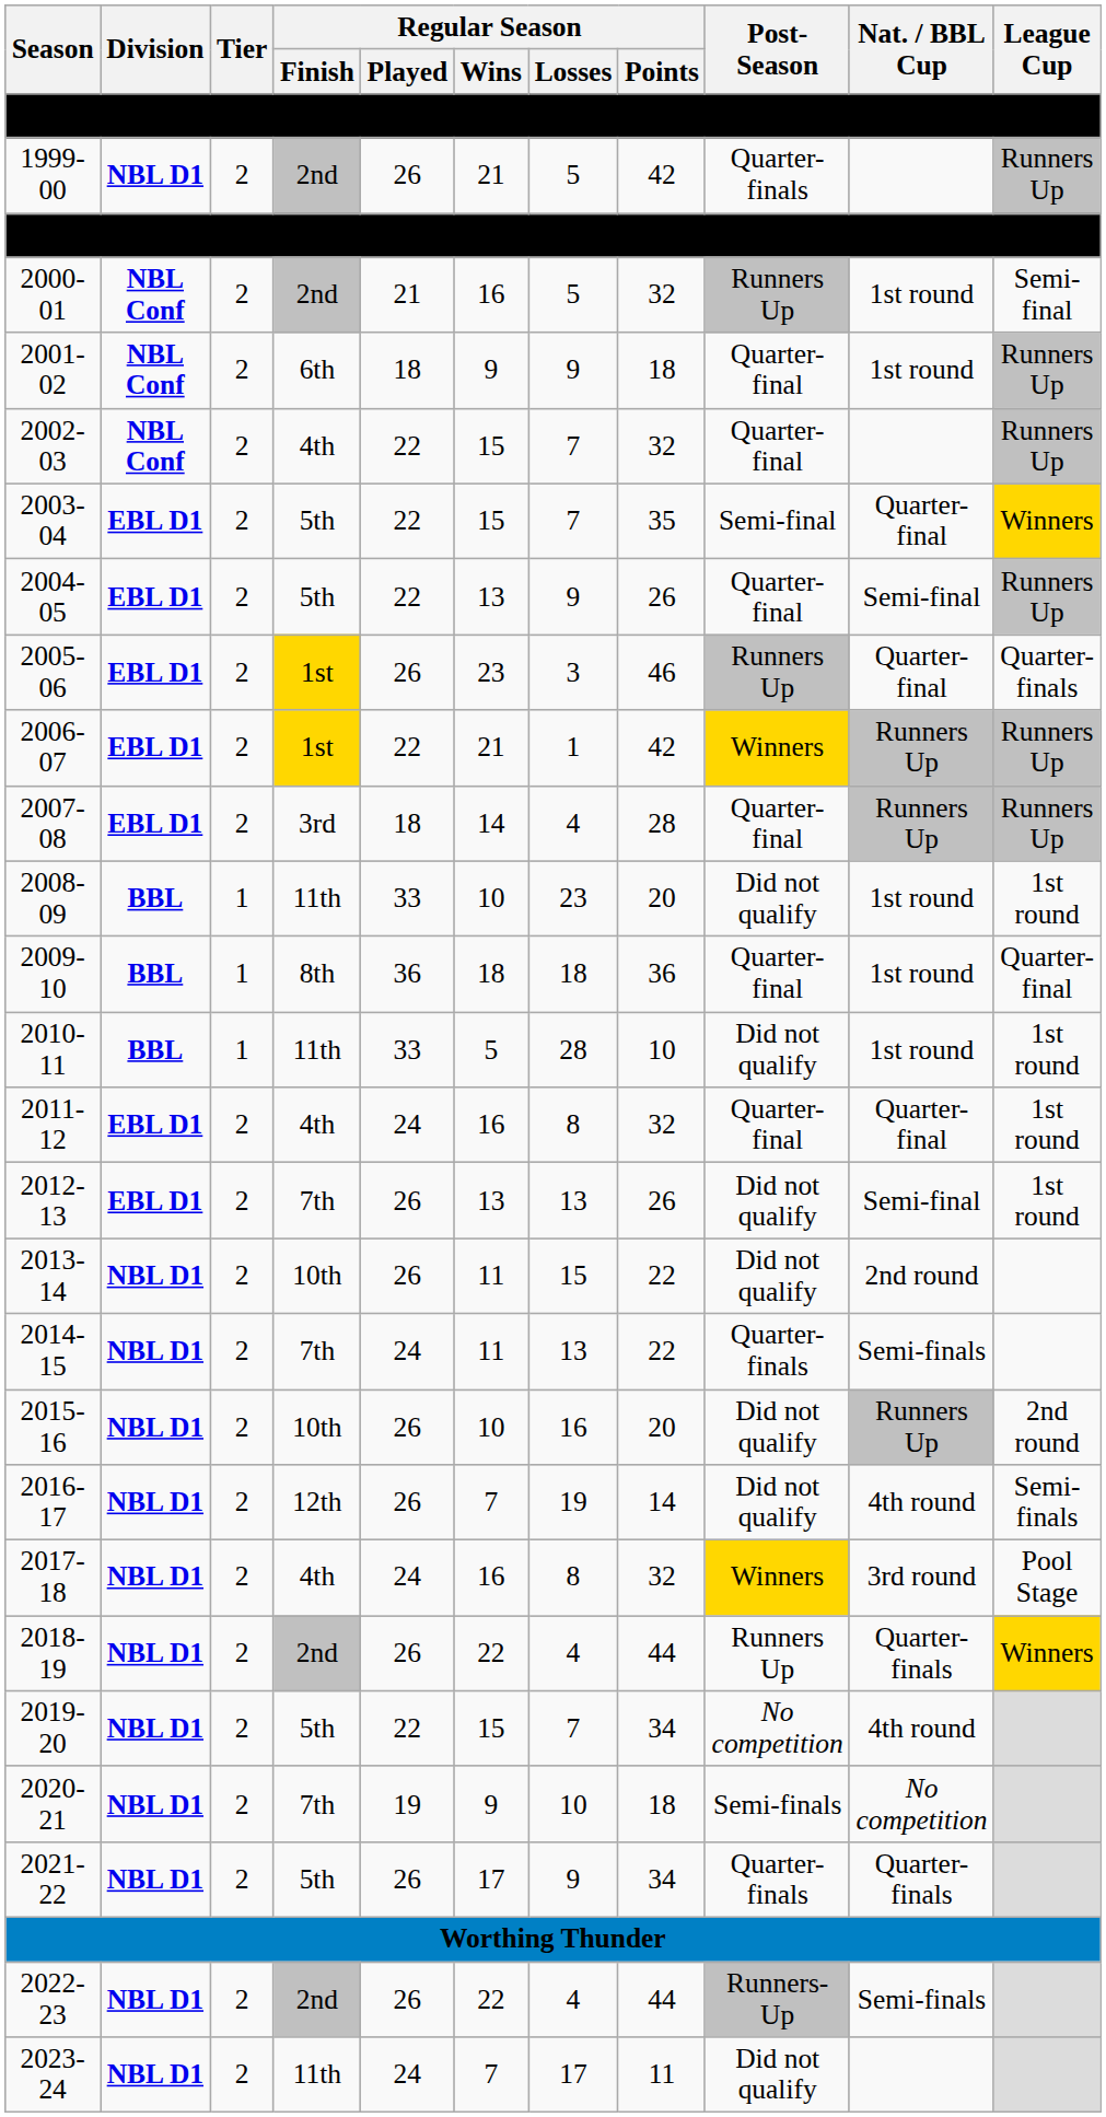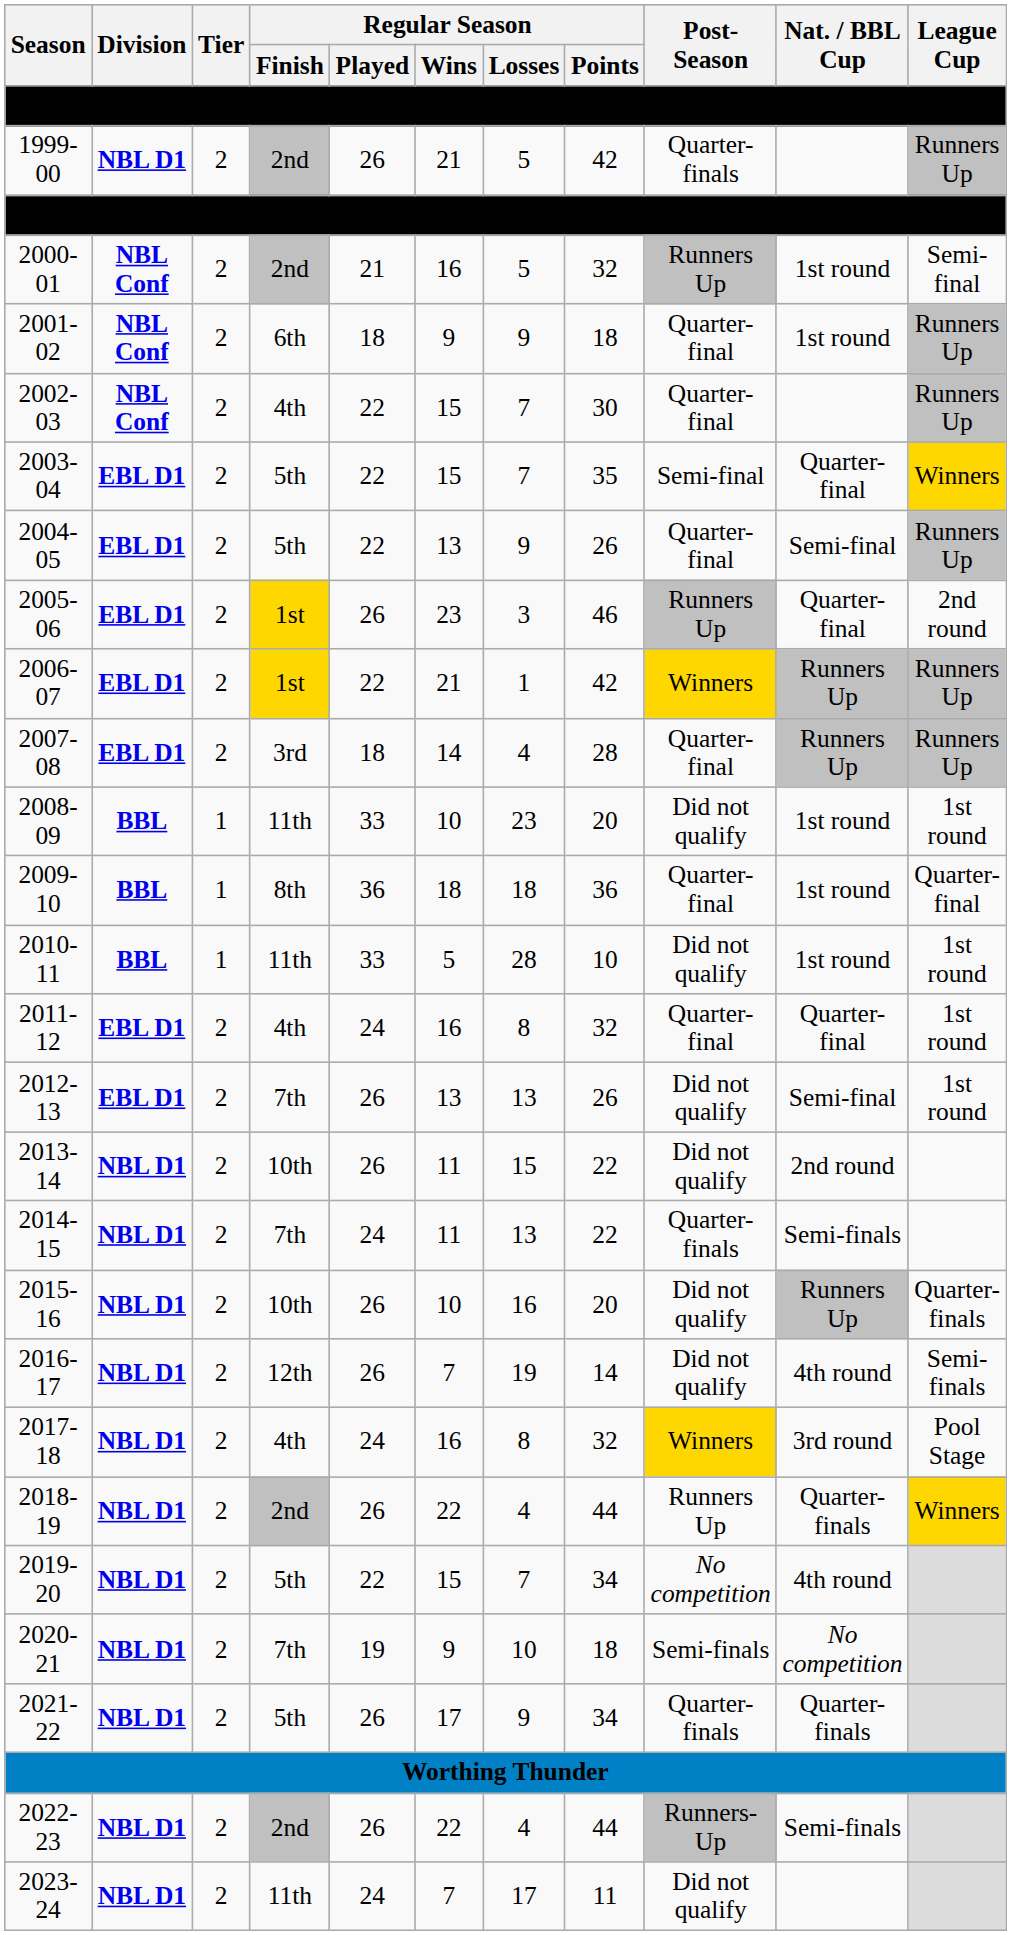 <table class="wikitable" style="font-size:100%;">
 <tr bgcolor="#efefef">
 <th rowspan="2">Season</th>
 <th rowspan="2">Division</th>
 <th rowspan="2">Tier</th>
 <th colspan="5">Regular Season</th>
 <th rowspan="2">Post-Season</th>
 <th rowspan="2">Nat. / BBL Cup</th>
 <th rowspan="2">League Cup</th>
 </tr>
 <tr>
 <th>Finish</th>
 <th>Played</th>
 <th>Wins</th>
 <th>Losses</th>
 <th>Points</th>
 </tr>
 <tr>
 <td colspan="13" align=center bgcolor="black"><span><strong>Worthing Rebels</strong></span></td>
 </tr>
 <tr>
 <td style="text-align:center;">1999-00</td>
 <td style="text-align:center;"><strong><a href='#'>NBL D1</a></strong></td>
 <td style="text-align:center;">2</td>
 <td style="text-align:center;"bgcolor=silver>2nd</td>
 <td style="text-align:center;">26</td>
 <td style="text-align:center;">21</td>
 <td style="text-align:center;">5</td>
 <td style="text-align:center;">42</td>
 <td style="text-align:center;">Quarter-finals</td>
 <td style="text-align:center;"></td>
 <td style="text-align:center;"bgcolor=silver>Runners Up</td>
 </tr>
 <tr>
 <td colspan="13" align=center bgcolor="black"><span><strong>Worthing Thunder</strong></span></td>
 </tr>
 <tr>
 <td style="text-align:center;">2000-01</td>
 <td style="text-align:center;"><strong><a href='#'>NBL Conf</a></strong></td>
 <td style="text-align:center;">2</td>
 <td style="text-align:center;"bgcolor=silver>2nd</td>
 <td style="text-align:center;">21</td>
 <td style="text-align:center;">16</td>
 <td style="text-align:center;">5</td>
 <td style="text-align:center;">32</td>
 <td style="text-align:center;"bgcolor=silver>Runners Up</td>
 <td style="text-align:center;">1st round</td>
 <td style="text-align:center;">Semi-final</td>
 </tr>
 <tr>
 <td style="text-align:center;">2001-02</td>
 <td style="text-align:center;"><strong><a href='#'>NBL Conf</a></strong></td>
 <td style="text-align:center;">2</td>
 <td style="text-align:center;">6th</td>
 <td style="text-align:center;">18</td>
 <td style="text-align:center;">9</td>
 <td style="text-align:center;">9</td>
 <td style="text-align:center;">18</td>
 <td style="text-align:center;">Quarter-final</td>
 <td style="text-align:center;">1st round</td>
 <td style="text-align:center;"bgcolor=silver>Runners Up</td>
 </tr>
 <tr>
 <td style="text-align:center;">2002-03</td>
 <td style="text-align:center;"><strong><a href='#'>NBL Conf</a></strong></td>
 <td style="text-align:center;">2</td>
 <td style="text-align:center;">4th</td>
 <td style="text-align:center;">22</td>
 <td style="text-align:center;">15</td>
 <td style="text-align:center;">7</td>
-<td style="text-align:center;">32</td>
+<td style="text-align:center;">30</td>
 <td style="text-align:center;">Quarter-final</td>
 <td style="text-align:center;"></td>
 <td style="text-align:center;"bgcolor=silver>Runners Up</td>
 </tr>
 <tr>
 <td style="text-align:center;">2003-04</td>
 <td style="text-align:center;"><strong><a href='#'>EBL D1</a></strong></td>
 <td style="text-align:center;">2</td>
 <td style="text-align:center;">5th</td>
 <td style="text-align:center;">22</td>
 <td style="text-align:center;">15</td>
 <td style="text-align:center;">7</td>
 <td style="text-align:center;">35</td>
 <td style="text-align:center;">Semi-final</td>
 <td style="text-align:center;">Quarter-final</td>
 <td style="text-align:center;"bgcolor=gold>Winners</td>
 </tr>
 <tr>
 <td style="text-align:center;">2004-05</td>
 <td style="text-align:center;"><strong><a href='#'>EBL D1</a></strong></td>
 <td style="text-align:center;">2</td>
 <td style="text-align:center;">5th</td>
 <td style="text-align:center;">22</td>
 <td style="text-align:center;">13</td>
 <td style="text-align:center;">9</td>
 <td style="text-align:center;">26</td>
 <td style="text-align:center;">Quarter-final</td>
 <td style="text-align:center;">Semi-final</td>
 <td style="text-align:center;"bgcolor=silver>Runners Up</td>
 </tr>
 <tr>
 <td style="text-align:center;">2005-06</td>
 <td style="text-align:center;"><strong><a href='#'>EBL D1</a></strong></td>
 <td style="text-align:center;">2</td>
 <td style="text-align:center;"bgcolor=gold>1st</td>
 <td style="text-align:center;">26</td>
 <td style="text-align:center;">23</td>
 <td style="text-align:center;">3</td>
 <td style="text-align:center;">46</td>
 <td style="text-align:center;"bgcolor=silver>Runners Up</td>
 <td style="text-align:center;">Quarter-final</td>
-<td style="text-align:center;">Quarter-finals</td>
+<td style="text-align:center;">2nd round</td>
 </tr>
 <tr>
 <td style="text-align:center;">2006-07</td>
 <td style="text-align:center;"><strong><a href='#'>EBL D1</a></strong></td>
 <td style="text-align:center;">2</td>
 <td style="text-align:center;"bgcolor=gold>1st</td>
 <td style="text-align:center;">22</td>
 <td style="text-align:center;">21</td>
 <td style="text-align:center;">1</td>
 <td style="text-align:center;">42</td>
 <td style="text-align:center;"bgcolor=gold>Winners</td>
 <td style="text-align:center;"bgcolor=silver>Runners Up</td>
 <td style="text-align:center;"bgcolor=silver>Runners Up</td>
 </tr>
 <tr>
 <td style="text-align:center;">2007-08</td>
 <td style="text-align:center;"><strong><a href='#'>EBL D1</a></strong></td>
 <td style="text-align:center;">2</td>
 <td style="text-align:center;">3rd</td>
 <td style="text-align:center;">18</td>
 <td style="text-align:center;">14</td>
 <td style="text-align:center;">4</td>
 <td style="text-align:center;">28</td>
 <td style="text-align:center;">Quarter-final</td>
 <td style="text-align:center;"bgcolor=silver>Runners Up</td>
 <td style="text-align:center;"bgcolor=silver>Runners Up</td>
 </tr>
 <tr>
 <td style="text-align:center;">2008-09</td>
 <td style="text-align:center;"><strong><a href='#'>BBL</a></strong></td>
 <td style="text-align:center;">1</td>
 <td style="text-align:center;">11th</td>
 <td style="text-align:center;">33</td>
 <td style="text-align:center;">10</td>
 <td style="text-align:center;">23</td>
 <td style="text-align:center;">20</td>
 <td style="text-align:center;">Did not qualify</td>
 <td style="text-align:center;">1st round</td>
 <td style="text-align:center;">1st round</td>
 </tr>
 <tr>
 <td style="text-align:center;">2009-10</td>
 <td style="text-align:center;"><strong><a href='#'>BBL</a></strong></td>
 <td style="text-align:center;">1</td>
 <td style="text-align:center;">8th</td>
 <td style="text-align:center;">36</td>
 <td style="text-align:center;">18</td>
 <td style="text-align:center;">18</td>
 <td style="text-align:center;">36</td>
 <td style="text-align:center;">Quarter-final</td>
 <td style="text-align:center;">1st round</td>
 <td style="text-align:center;">Quarter-final</td>
 </tr>
 <tr>
 <td style="text-align:center;">2010-11</td>
 <td style="text-align:center;"><strong><a href='#'>BBL</a></strong></td>
 <td style="text-align:center;">1</td>
 <td style="text-align:center;">11th</td>
 <td style="text-align:center;">33</td>
 <td style="text-align:center;">5</td>
 <td style="text-align:center;">28</td>
 <td style="text-align:center;">10</td>
 <td style="text-align:center;">Did not qualify</td>
 <td style="text-align:center;">1st round</td>
 <td style="text-align:center;">1st round</td>
 </tr>
 <tr>
 <td style="text-align:center;">2011-12</td>
 <td style="text-align:center;"><strong><a href='#'>EBL D1</a></strong></td>
 <td style="text-align:center;">2</td>
 <td style="text-align:center;">4th</td>
 <td style="text-align:center;">24</td>
 <td style="text-align:center;">16</td>
 <td style="text-align:center;">8</td>
 <td style="text-align:center;">32</td>
 <td style="text-align:center;">Quarter-final</td>
 <td style="text-align:center;">Quarter-final</td>
 <td style="text-align:center;">1st round</td>
 </tr>
 <tr>
 <td style="text-align:center;">2012-13</td>
 <td style="text-align:center;"><strong><a href='#'>EBL D1</a></strong></td>
 <td style="text-align:center;">2</td>
 <td style="text-align:center;">7th</td>
 <td style="text-align:center;">26</td>
 <td style="text-align:center;">13</td>
 <td style="text-align:center;">13</td>
 <td style="text-align:center;">26</td>
 <td style="text-align:center;">Did not qualify</td>
 <td style="text-align:center;">Semi-final</td>
 <td style="text-align:center;">1st round</td>
 </tr>
 <tr>
 <td style="text-align:center;">2013-14</td>
 <td style="text-align:center;"><strong><a href='#'>NBL D1</a></strong></td>
 <td style="text-align:center;">2</td>
 <td style="text-align:center;">10th</td>
 <td style="text-align:center;">26</td>
 <td style="text-align:center;">11</td>
 <td style="text-align:center;">15</td>
 <td style="text-align:center;">22</td>
 <td style="text-align:center;">Did not qualify</td>
 <td style="text-align:center;">2nd round</td>
 <td style="text-align:center;"></td>
 </tr>
 <tr>
 <td style="text-align:center;">2014-15</td>
 <td style="text-align:center;"><strong><a href='#'>NBL D1</a></strong></td>
 <td style="text-align:center;">2</td>
 <td style="text-align:center;">7th</td>
 <td style="text-align:center;">24</td>
 <td style="text-align:center;">11</td>
 <td style="text-align:center;">13</td>
 <td style="text-align:center;">22</td>
 <td style="text-align:center;">Quarter-finals</td>
 <td style="text-align:center;">Semi-finals</td>
 <td style="text-align:center;"></td>
 </tr>
 <tr>
 <td style="text-align:center;">2015-16</td>
 <td style="text-align:center;"><strong><a href='#'>NBL D1</a></strong></td>
 <td style="text-align:center;">2</td>
 <td style="text-align:center;">10th</td>
 <td style="text-align:center;">26</td>
 <td style="text-align:center;">10</td>
 <td style="text-align:center;">16</td>
 <td style="text-align:center;">20</td>
 <td style="text-align:center;">Did not qualify</td>
 <td style="text-align:center;"bgcolor=silver>Runners Up</td>
-<td style="text-align:center;">2nd round</td>
+<td style="text-align:center;">Quarter-finals</td>
 </tr>
 <tr>
 <td style="text-align:center;">2016-17</td>
 <td style="text-align:center;"><strong><a href='#'>NBL D1</a></strong></td>
 <td style="text-align:center;">2</td>
 <td style="text-align:center;">12th</td>
 <td style="text-align:center;">26</td>
 <td style="text-align:center;">7</td>
 <td style="text-align:center;">19</td>
 <td style="text-align:center;">14</td>
 <td style="text-align:center;">Did not qualify</td>
 <td style="text-align:center;">4th round</td>
 <td style="text-align:center;">Semi-finals</td>
 </tr>
 <tr>
 <td style="text-align:center;">2017-18</td>
 <td style="text-align:center;"><strong><a href='#'>NBL D1</a></strong></td>
 <td style="text-align:center;">2</td>
 <td style="text-align:center;">4th</td>
 <td style="text-align:center;">24</td>
 <td style="text-align:center;">16</td>
 <td style="text-align:center;">8</td>
 <td style="text-align:center;">32</td>
 <td style="text-align:center;"bgcolor=gold>Winners</td>
 <td style="text-align:center;">3rd round</td>
 <td style="text-align:center;">Pool Stage</td>
 </tr>
 <tr>
 <td style="text-align:center;">2018-19</td>
 <td style="text-align:center;"><strong><a href='#'>NBL D1</a></strong></td>
 <td style="text-align:center;">2</td>
 <td style="text-align:center;"bgcolor=silver>2nd</td>
 <td style="text-align:center;">26</td>
 <td style="text-align:center;">22</td>
 <td style="text-align:center;">4</td>
 <td style="text-align:center;">44</td>
 <td style="text-align:center;">Runners Up</td>
 <td style="text-align:center;">Quarter-finals</td>
 <td style="text-align:center;"bgcolor=gold>Winners</td>
 </tr>
 <tr>
 <td style="text-align:center;">2019-20</td>
 <td style="text-align:center;"><strong><a href='#'>NBL D1</a></strong></td>
 <td style="text-align:center;">2</td>
 <td style="text-align:center;">5th</td>
 <td style="text-align:center;">22</td>
 <td style="text-align:center;">15</td>
 <td style="text-align:center;">7</td>
 <td style="text-align:center;">34</td>
 <td style="text-align:center;"><em>No competition</em></td>
 <td style="text-align:center;">4th round</td>
 <td style="text-align:center;"bgcolor=#DCDCDC></td>
 </tr>
 <tr>
 <td style="text-align:center;">2020-21</td>
 <td style="text-align:center;"><strong><a href='#'>NBL D1</a></strong></td>
 <td style="text-align:center;">2</td>
 <td style="text-align:center;">7th</td>
 <td style="text-align:center;">19</td>
 <td style="text-align:center;">9</td>
 <td style="text-align:center;">10</td>
 <td style="text-align:center;">18</td>
 <td style="text-align:center;">Semi-finals</td>
 <td style="text-align:center;"><em>No competition</em></td>
 <td style="text-align:center;"bgcolor=#DCDCDC></td>
 </tr>
 <tr>
 <td style="text-align:center;">2021-22</td>
 <td style="text-align:center;"><strong><a href='#'>NBL D1</a></strong></td>
 <td style="text-align:center;">2</td>
 <td style="text-align:center;">5th</td>
 <td style="text-align:center;">26</td>
 <td style="text-align:center;">17</td>
 <td style="text-align:center;">9</td>
 <td style="text-align:center;">34</td>
 <td style="text-align:center;">Quarter-finals</td>
 <td style="text-align:center;">Quarter-finals</td>
 <td style="text-align:center;"bgcolor=#DCDCDC></td>
 </tr>
 <tr>
 <td colspan="13" align=center bgcolor="#0080C5"><span><strong>Worthing Thunder</strong></span></td>
 </tr>
 <tr>
 <td style="text-align:center;">2022-23</td>
 <td style="text-align:center;"><strong><a href='#'>NBL D1</a></strong></td>
 <td style="text-align:center;">2</td>
 <td style="text-align:center;"bgcolor=silver>2nd</td>
 <td style="text-align:center;">26</td>
 <td style="text-align:center;">22</td>
 <td style="text-align:center;">4</td>
 <td style="text-align:center;">44</td>
 <td style="text-align:center;"bgcolor=silver>Runners-Up</td>
 <td style="text-align:center;">Semi-finals</td>
 <td style="text-align:center;"bgcolor=#DcDcDc></td>
 </tr>
 <tr>
 <td style="text-align:center;">2023-24</td>
 <td style="text-align:center;"><strong><a href='#'>NBL D1</a></strong></td>
 <td style="text-align:center;">2</td>
 <td style="text-align:center;">11th</td>
 <td style="text-align:center;">24</td>
 <td style="text-align:center;">7</td>
 <td style="text-align:center;">17</td>
 <td style="text-align:center;">11</td>
 <td style="text-align:center;">Did not qualify</td>
 <td style="text-align:center;"></td>
 <td style="text-align:center;"bgcolor=#DcDcDc></td>
 </tr>
 </table>
